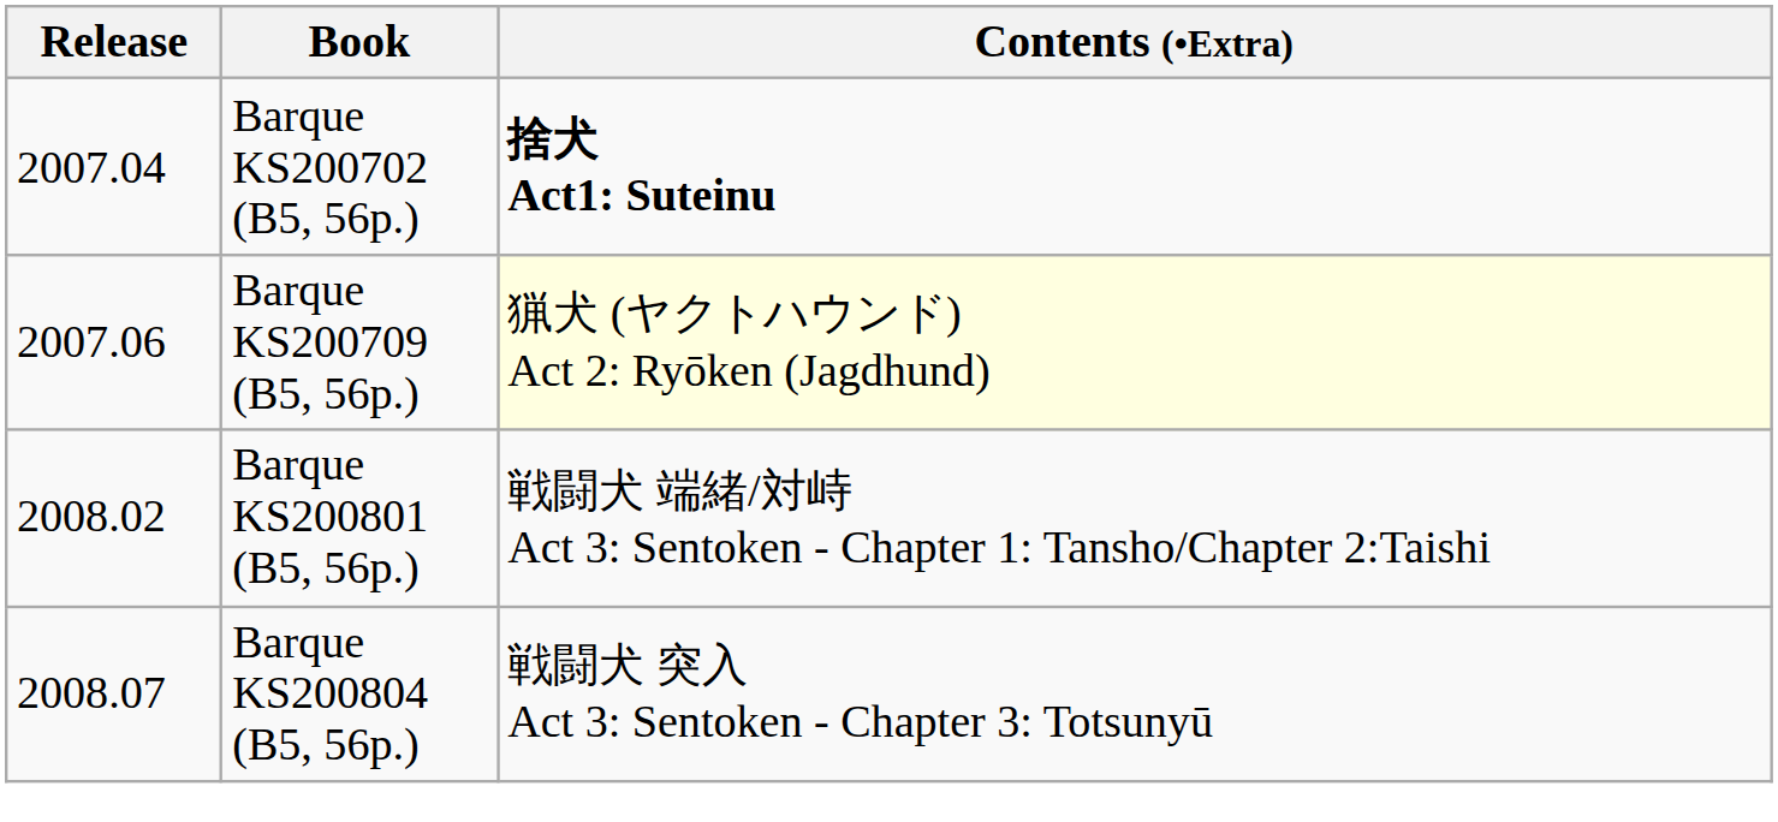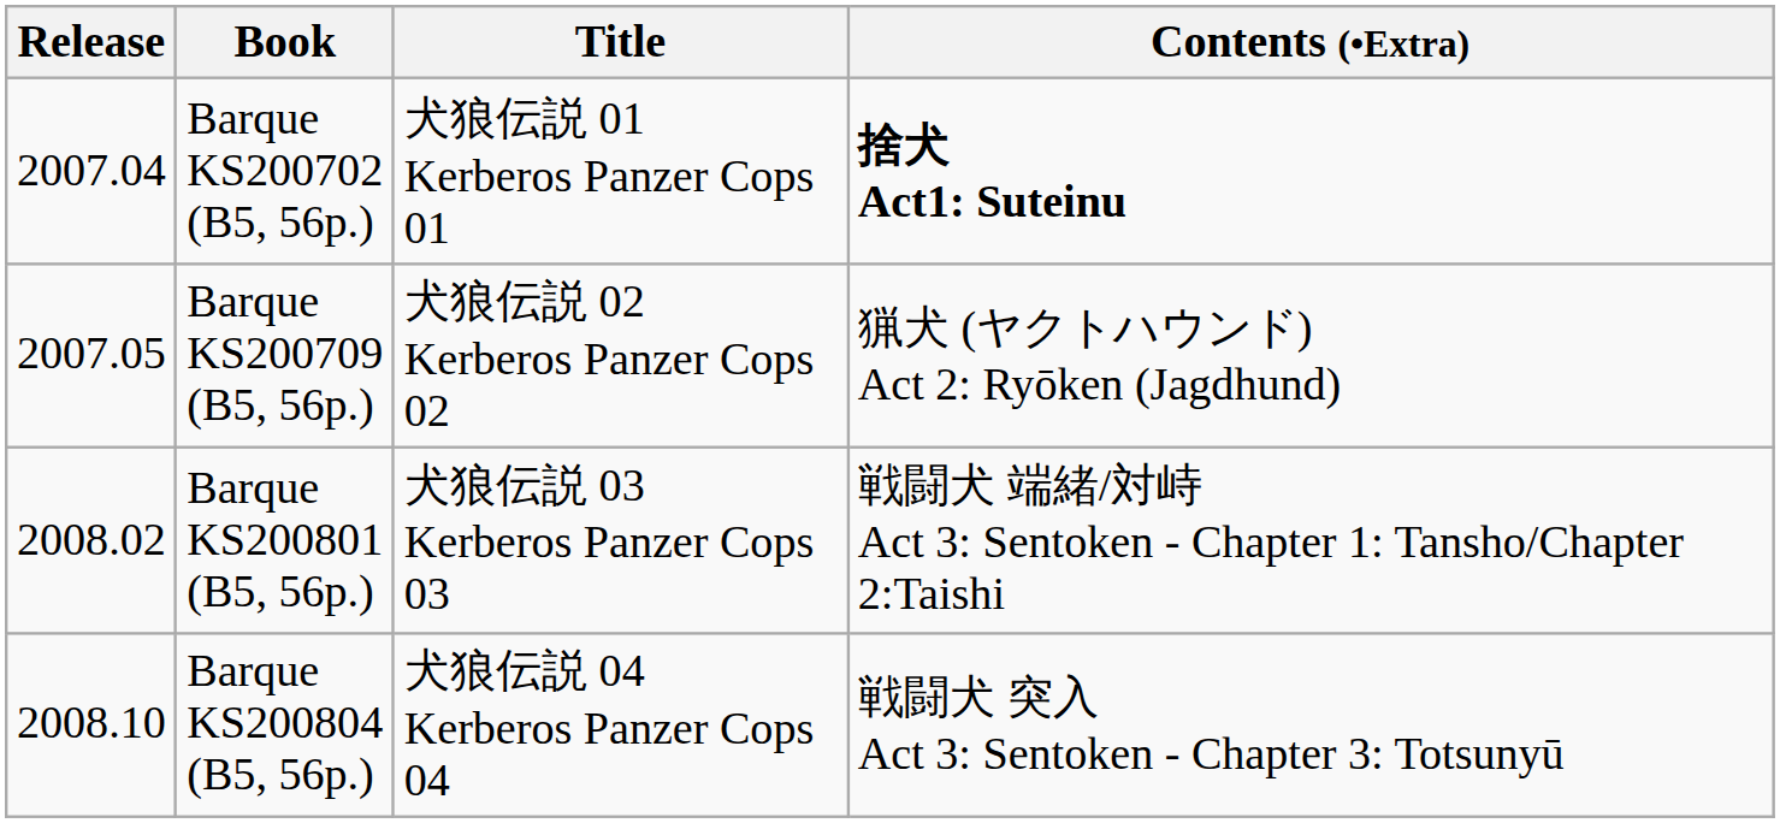 <table class="wikitable" width=99% border="1">
 <tr>
 <th rowspan="1" align="center"><strong>Release</strong></th>
 <th rowspan="1" align="center"><strong>Book</strong></th>
+<th rowspan="1" align="center"><strong>Title</strong></th>
 <th rowspan="1" align="center"><strong>Contents</strong> <small>(•Extra)</small></th>
 </tr>
 <tr>
 <td>2007.04</td>
 <td>Barque<br>KS200702<br>(B5, 56p.)</td>
+<td>犬狼伝説 01<br>Kerberos Panzer Cops 01</td>
 <td><strong>捨犬<br>Act1: Suteinu</strong></td>
 </tr>
 <tr>
-<td>2007.06</td>
+<td>2007.05</td>
 <td>Barque<br>KS200709<br>(B5, 56p.)</td>
-<td style="background: lightyellow;">猟犬 (ヤクトハウンド)<br>Act 2: Ryōken (Jagdhund)</td>
+<td>犬狼伝説 02<br>Kerberos Panzer Cops 02</td>
+<td>猟犬 (ヤクトハウンド)<br>Act 2: Ryōken (Jagdhund)</td>
 </tr>
 <tr>
 <td>2008.02</td>
 <td>Barque<br>KS200801<br>(B5, 56p.)</td>
+<td>犬狼伝説 03<br>Kerberos Panzer Cops 03</td>
 <td>戦闘犬 端緒/対峙<br>Act 3: Sentoken - Chapter 1: Tansho/Chapter 2:Taishi</td>
 </tr>
 <tr>
-<td>2008.07</td>
+<td>2008.10</td>
 <td>Barque<br>KS200804<br>(B5, 56p.)</td>
+<td>犬狼伝説 04<br>Kerberos Panzer Cops 04</td>
 <td>戦闘犬 突入<br>Act 3: Sentoken - Chapter 3: Totsunyū</td>
 </tr>
 </table>
